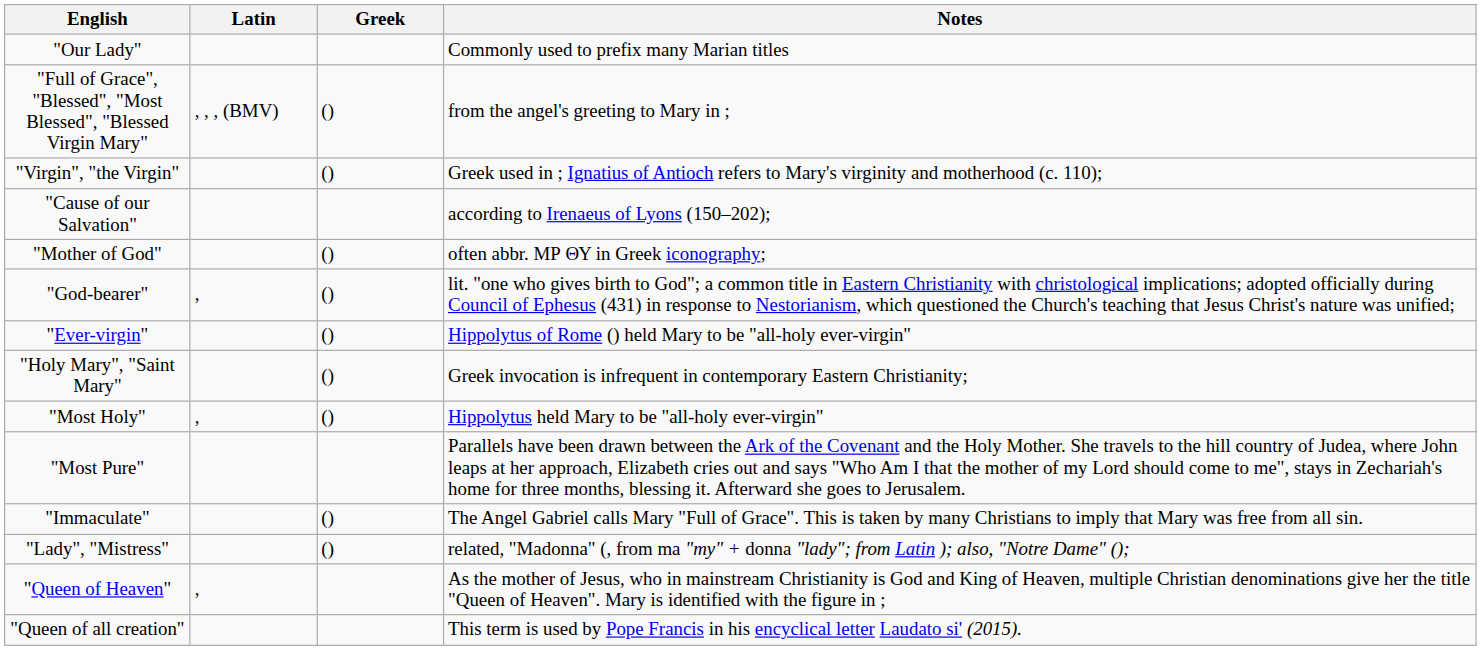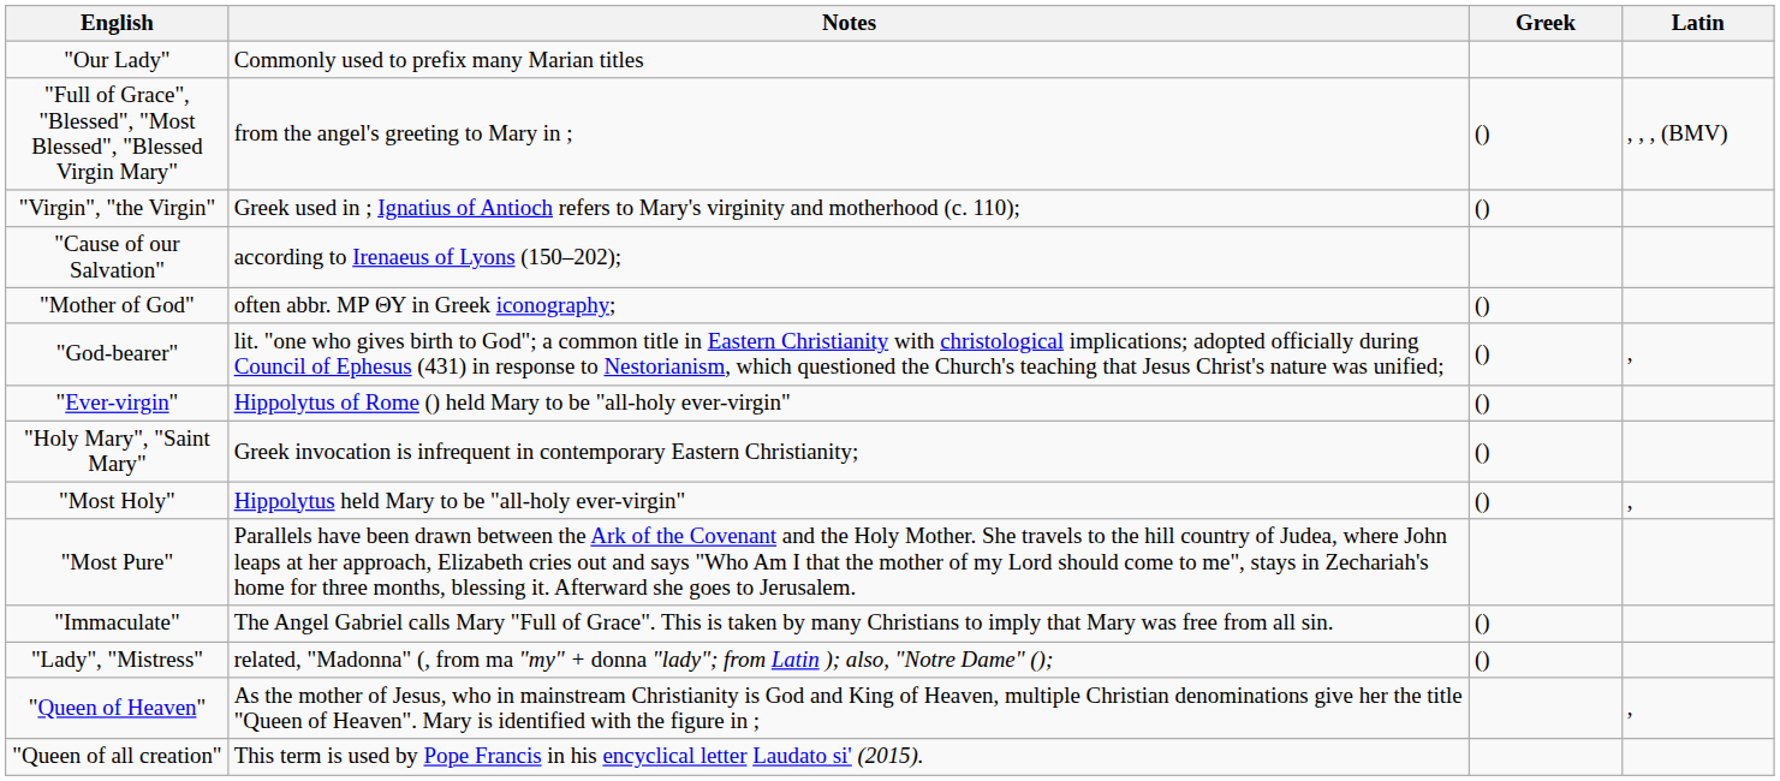 <table class="wikitable">
 <tr>
 <th width=150>English</th>
+<th>Notes</th>
+<th width=100>Greek</th>
 <th width=100>Latin</th>
-<th width=100>Greek</th>
-<th>Notes</th>
 </tr>
 <tr>
 <td align="center">"Our Lady"</td>
+<td>Commonly used to prefix many Marian titles</td>
 <td></td>
 <td></td>
-<td>Commonly used to prefix many Marian titles</td>
 </tr>
 <tr>
 <td align="center">"Full of Grace", "Blessed", "Most Blessed", "Blessed Virgin Mary"</td>
+<td>from the angel's greeting to Mary in ;</td>
+<td> ()</td>
 <td>, , ,  (BMV)</td>
-<td> ()</td>
-<td>from the angel's greeting to Mary in ;</td>
 </tr>
 <tr>
 <td align="center">"Virgin", "the Virgin"</td>
+<td>Greek  used in ; <a href='#'>Ignatius of Antioch</a> refers to Mary's virginity and motherhood (c. 110);</td>
+<td> ()</td>
 <td></td>
-<td> ()</td>
-<td>Greek  used in ; <a href='#'>Ignatius of Antioch</a> refers to Mary's virginity and motherhood (c. 110);</td>
 </tr>
 <tr>
 <td align="center">"Cause of our Salvation"</td>
+<td>according to <a href='#'>Irenaeus of Lyons</a> (150–202);</td>
 <td></td>
 <td></td>
-<td>according to <a href='#'>Irenaeus of Lyons</a> (150–202);</td>
 </tr>
 <tr>
 <td align="center">"Mother of God"</td>
+<td>often abbr. ΜΡ ΘΥ in Greek <a href='#'>iconography</a>;</td>
+<td> ()</td>
 <td></td>
-<td> ()</td>
-<td>often abbr. ΜΡ ΘΥ in Greek <a href='#'>iconography</a>;</td>
 </tr>
 <tr>
 <td align="center">"God-bearer"</td>
+<td>lit. "one who gives birth to God"; a common title in <a href='#'>Eastern Christianity</a> with <a href='#'>christological</a> implications; adopted officially during <a href='#'>Council of Ephesus</a> (431) in response to <a href='#'>Nestorianism</a>, which questioned the Church's teaching that Jesus Christ's nature was unified;</td>
+<td> ()</td>
 <td>, </td>
-<td> ()</td>
-<td>lit. "one who gives birth to God"; a common title in <a href='#'>Eastern Christianity</a> with <a href='#'>christological</a> implications; adopted officially during <a href='#'>Council of Ephesus</a> (431) in response to <a href='#'>Nestorianism</a>, which questioned the Church's teaching that Jesus Christ's nature was unified;</td>
 </tr>
 <tr>
 <td align="center">"<a href='#'>Ever-virgin</a>"</td>
+<td><a href='#'>Hippolytus of Rome</a> () held Mary to be "all-holy ever-virgin"</td>
+<td> ()</td>
 <td></td>
-<td> ()</td>
-<td><a href='#'>Hippolytus of Rome</a> () held Mary to be "all-holy ever-virgin"</td>
 </tr>
 <tr>
 <td align="center">"Holy Mary", "Saint Mary"</td>
+<td>Greek invocation is infrequent in contemporary Eastern Christianity;</td>
+<td> ()</td>
 <td></td>
-<td> ()</td>
-<td>Greek invocation is infrequent in contemporary Eastern Christianity;</td>
 </tr>
 <tr>
 <td align="center">"Most Holy"</td>
+<td><a href='#'>Hippolytus</a> held Mary to be "all-holy ever-virgin"</td>
+<td> ()</td>
 <td>, </td>
-<td> ()</td>
-<td><a href='#'>Hippolytus</a> held Mary to be "all-holy ever-virgin"</td>
 </tr>
 <tr>
 <td align="center">"Most Pure"</td>
+<td>Parallels have been drawn between the <a href='#'>Ark of the Covenant</a> and the Holy Mother. She travels to the hill country of Judea, where John leaps at her approach, Elizabeth cries out and says "Who Am I that the mother of my Lord should come to me", stays in Zechariah's home for three months, blessing it. Afterward she goes to Jerusalem.</td>
 <td></td>
 <td></td>
-<td>Parallels have been drawn between the <a href='#'>Ark of the Covenant</a> and the Holy Mother. She travels to the hill country of Judea, where John leaps at her approach, Elizabeth cries out and says "Who Am I that the mother of my Lord should come to me", stays in Zechariah's home for three months, blessing it. Afterward she goes to Jerusalem.</td>
 </tr>
 <tr>
 <td align="center">"Immaculate"</td>
+<td>The Angel Gabriel calls Mary "Full of Grace". This is taken by many Christians to imply that Mary was free from all sin.</td>
+<td> ()<em></td>
 <td></td>
-<td> ()<em></td>
-<td>The Angel Gabriel calls Mary "Full of Grace". This is taken by many Christians to imply that Mary was free from all sin.</td>
 </tr>
 <tr>
 <td align="center">"Lady", "Mistress"</td>
+<td>related, "Madonna" (, from </em>ma<em> "my" + </em>donna<em> "lady"; from <a href='#'>Latin</a> ); also, "Notre Dame" ();</td>
+<td> ()</td>
 <td></td>
-<td> ()</td>
-<td>related, "Madonna" (, from </em>ma<em> "my" + </em>donna<em> "lady"; from <a href='#'>Latin</a> ); also, "Notre Dame" ();</td>
 </tr>
 <tr>
 <td align="center">"<a href='#'>Queen of Heaven</a>"</td>
+<td>As the mother of Jesus, who in mainstream Christianity is God and King of Heaven, multiple Christian denominations give her the title "Queen of Heaven". Mary is identified with the figure in ;</td>
+<td></td>
 <td>, </td>
-<td></td>
-<td>As the mother of Jesus, who in mainstream Christianity is God and King of Heaven, multiple Christian denominations give her the title "Queen of Heaven". Mary is identified with the figure in ;</td>
 </tr>
 <tr>
 <td align="center">"Queen of all creation"</td>
+<td>This term is used by <a href='#'>Pope Francis</a> in his <a href='#'>encyclical letter</a> </em><a href='#'>Laudato si'</a><em> (2015).</td>
 <td></td>
 <td></td>
-<td>This term is used by <a href='#'>Pope Francis</a> in his <a href='#'>encyclical letter</a> </em><a href='#'>Laudato si'</a><em> (2015).</td>
 </tr>
 </table>
